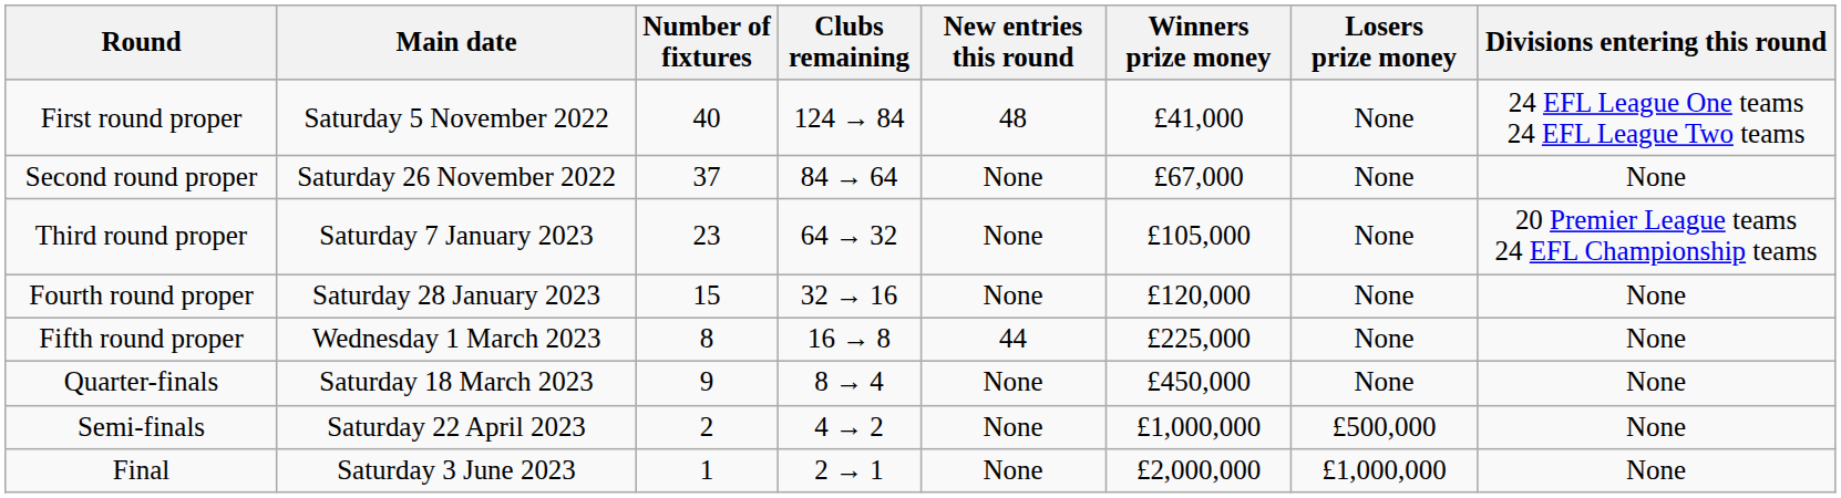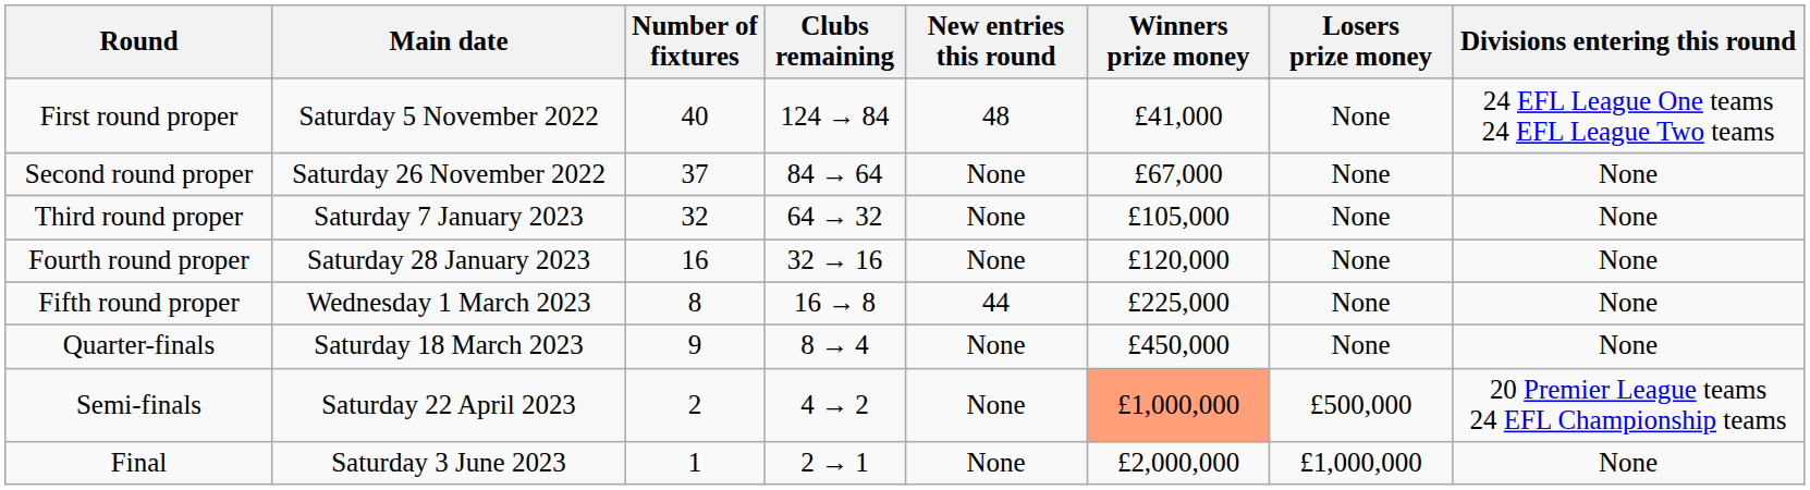 <table class="wikitable plainrowheaders" style="text-align:center">
 <tr>
 <th scope="col" style="width:150px">Round</th>
 <th scope="col" style="width:200px">Main date</th>
 <th scope="col" style="width:75px">Number of fixtures</th>
 <th scope="col" style="width:75px">Clubs remaining</th>
 <th scope="col" style="width:100px">New entries this round</th>
 <th scope="col" style="width:100px">Winners<br>prize money</th>
 <th scope="col" style="width:100px">Losers<br>prize money</th>
 <th scope="col" style="width:200px">Divisions entering this round</th>
 </tr>
 <tr>
 <td>First round proper</td>
 <td>Saturday 5 November 2022</td>
 <td>40</td>
 <td>124 → 84</td>
 <td>48</td>
 <td>£41,000</td>
 <td>None</td>
 <td>24 <a href='#'>EFL League One</a> teams<br>24 <a href='#'>EFL League Two</a> teams</td>
 </tr>
 <tr>
 <td>Second round proper</td>
 <td>Saturday 26 November 2022</td>
 <td>37</td>
 <td>84 → 64</td>
 <td>None</td>
 <td>£67,000</td>
 <td>None</td>
 <td>None</td>
 </tr>
 <tr>
 <td>Third round proper</td>
 <td>Saturday 7 January 2023</td>
-<td>23</td>
+<td>32</td>
 <td>64 → 32</td>
 <td>None</td>
 <td>£105,000</td>
 <td>None</td>
-<td>20 <a href='#'>Premier League</a> teams<br>24 <a href='#'>EFL Championship</a> teams</td>
+<td>None</td>
 </tr>
 <tr>
 <td>Fourth round proper</td>
 <td>Saturday 28 January 2023</td>
-<td>15</td>
+<td>16</td>
 <td>32 → 16</td>
 <td>None</td>
 <td>£120,000</td>
 <td>None</td>
 <td>None</td>
 </tr>
 <tr>
 <td>Fifth round proper</td>
 <td>Wednesday 1 March 2023</td>
 <td>8</td>
 <td>16 → 8</td>
 <td>44</td>
 <td>£225,000</td>
 <td>None</td>
 <td>None</td>
 </tr>
 <tr>
 <td>Quarter-finals</td>
 <td>Saturday 18 March 2023</td>
 <td>9</td>
 <td>8 → 4</td>
 <td>None</td>
 <td>£450,000</td>
 <td>None</td>
 <td>None</td>
 </tr>
 <tr>
 <td>Semi-finals</td>
 <td>Saturday 22 April 2023</td>
 <td>2</td>
 <td>4 → 2</td>
 <td>None</td>
-<td>£1,000,000</td>
+<td style="background: lightsalmon;">£1,000,000</td>
 <td>£500,000</td>
-<td>None</td>
+<td>20 <a href='#'>Premier League</a> teams<br>24 <a href='#'>EFL Championship</a> teams</td>
 </tr>
 <tr>
 <td>Final</td>
 <td>Saturday 3 June 2023</td>
 <td>1</td>
 <td>2 → 1</td>
 <td>None</td>
 <td>£2,000,000</td>
 <td>£1,000,000</td>
 <td>None</td>
 </tr>
 </table>
